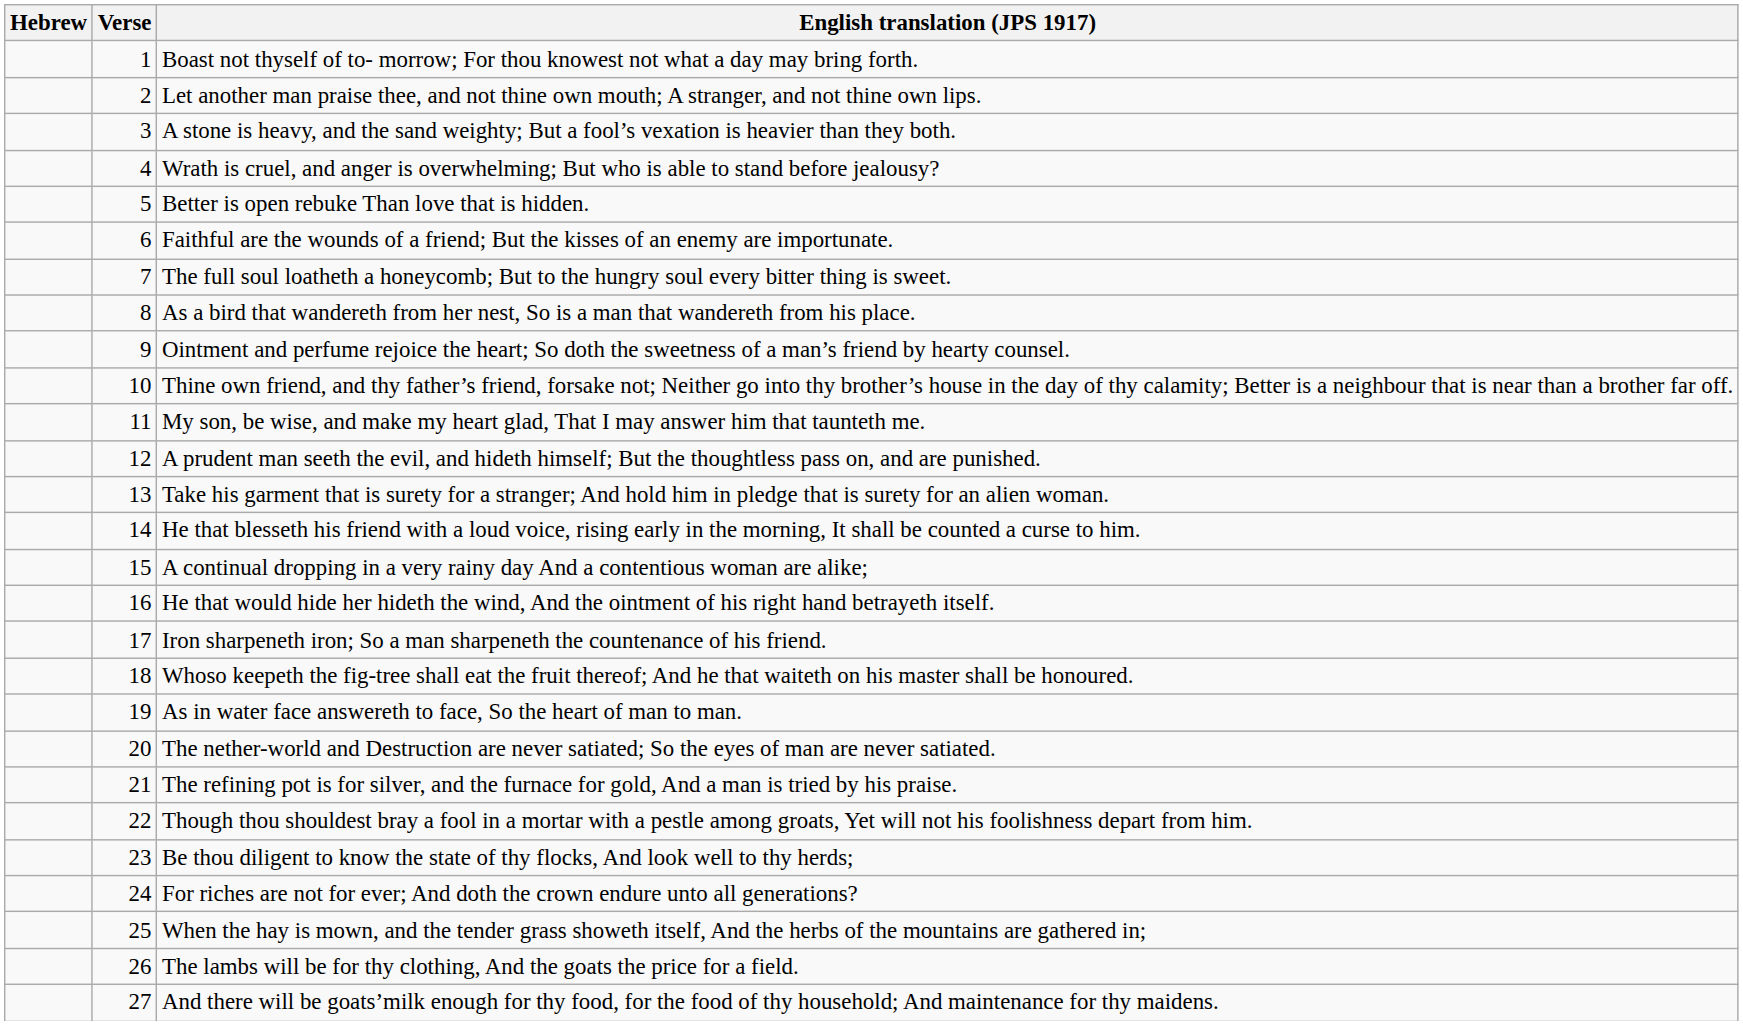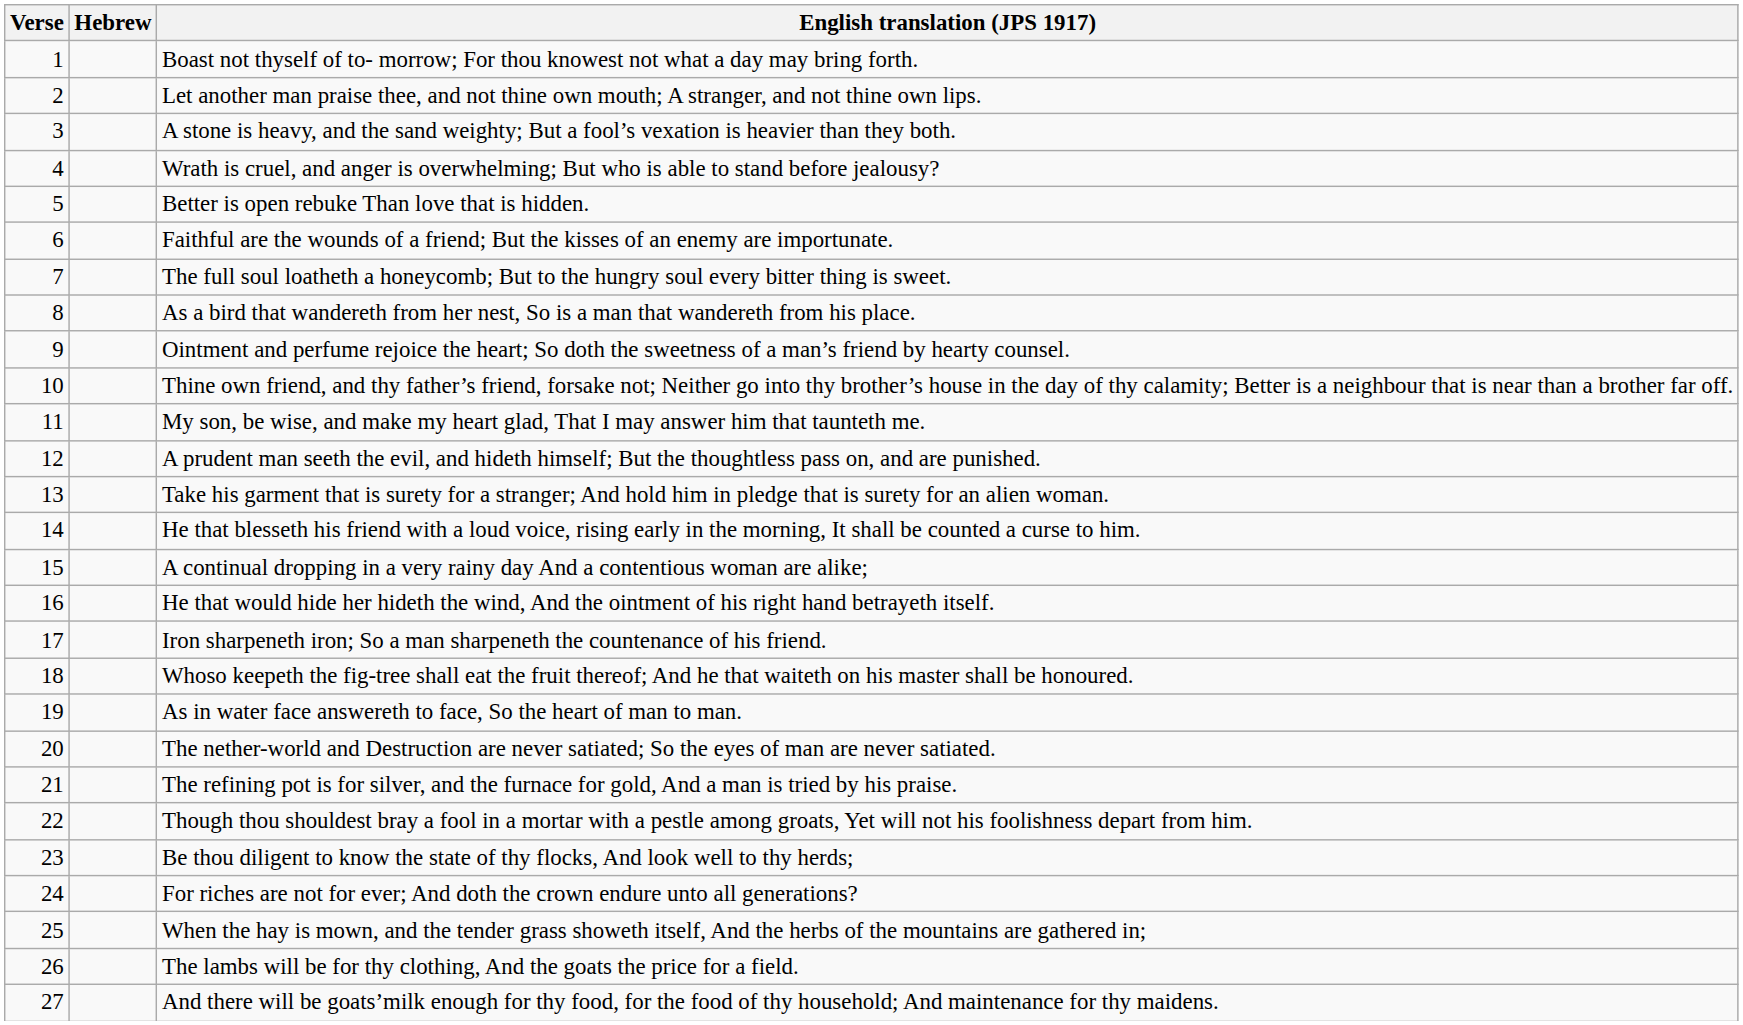 <table class="wikitable">
 <tr>
+<th>Verse</th>
 <th>Hebrew</th>
-<th>Verse</th>
 <th>English translation (JPS 1917)</th>
 </tr>
 <tr>
+<td style="text-align:right">1</td>
 <td style="text-align:right"></td>
-<td style="text-align:right">1</td>
 <td>Boast not thyself of to- morrow; For thou knowest not what a day may bring forth.</td>
 </tr>
 <tr>
+<td style="text-align:right">2</td>
 <td style="text-align:right"></td>
-<td style="text-align:right">2</td>
 <td>Let another man praise thee, and not thine own mouth; A stranger, and not thine own lips.</td>
 </tr>
 <tr>
+<td style="text-align:right">3</td>
 <td style="text-align:right"></td>
-<td style="text-align:right">3</td>
 <td>A stone is heavy, and the sand weighty; But a fool’s vexation is heavier than they both.</td>
 </tr>
 <tr>
+<td style="text-align:right">4</td>
 <td style="text-align:right"></td>
-<td style="text-align:right">4</td>
 <td>Wrath is cruel, and anger is overwhelming; But who is able to stand before jealousy?</td>
 </tr>
 <tr>
+<td style="text-align:right">5</td>
 <td style="text-align:right"></td>
-<td style="text-align:right">5</td>
 <td>Better is open rebuke Than love that is hidden.</td>
 </tr>
 <tr>
+<td style="text-align:right">6</td>
 <td style="text-align:right"></td>
-<td style="text-align:right">6</td>
 <td>Faithful are the wounds of a friend; But the kisses of an enemy are importunate.</td>
 </tr>
 <tr>
+<td style="text-align:right">7</td>
 <td style="text-align:right"></td>
-<td style="text-align:right">7</td>
 <td>The full soul loatheth a honeycomb; But to the hungry soul every bitter thing is sweet.</td>
 </tr>
 <tr>
+<td style="text-align:right">8</td>
 <td style="text-align:right"></td>
-<td style="text-align:right">8</td>
 <td>As a bird that wandereth from her nest, So is a man that wandereth from his place.</td>
 </tr>
 <tr>
+<td style="text-align:right">9</td>
 <td style="text-align:right"></td>
-<td style="text-align:right">9</td>
 <td>Ointment and perfume rejoice the heart; So doth the sweetness of a man’s friend by hearty counsel.</td>
 </tr>
 <tr>
+<td style="text-align:right">10</td>
 <td style="text-align:right"></td>
-<td style="text-align:right">10</td>
 <td>Thine own friend, and thy father’s friend, forsake not; Neither go into thy brother’s house in the day of thy calamity; Better is a neighbour that is near than a brother far off.</td>
 </tr>
 <tr>
+<td style="text-align:right">11</td>
 <td style="text-align:right"></td>
-<td style="text-align:right">11</td>
 <td>My son, be wise, and make my heart glad, That I may answer him that taunteth me.</td>
 </tr>
 <tr>
+<td style="text-align:right">12</td>
 <td style="text-align:right"></td>
-<td style="text-align:right">12</td>
 <td>A prudent man seeth the evil, and hideth himself; But the thoughtless pass on, and are punished.</td>
 </tr>
 <tr>
+<td style="text-align:right">13</td>
 <td style="text-align:right"></td>
-<td style="text-align:right">13</td>
 <td>Take his garment that is surety for a stranger; And hold him in pledge that is surety for an alien woman.</td>
 </tr>
 <tr>
+<td style="text-align:right">14</td>
 <td style="text-align:right"></td>
-<td style="text-align:right">14</td>
 <td>He that blesseth his friend with a loud voice, rising early in the morning, It shall be counted a curse to him.</td>
 </tr>
 <tr>
+<td style="text-align:right">15</td>
 <td style="text-align:right"></td>
-<td style="text-align:right">15</td>
 <td>A continual dropping in a very rainy day And a contentious woman are alike;</td>
 </tr>
 <tr>
+<td style="text-align:right">16</td>
 <td style="text-align:right"></td>
-<td style="text-align:right">16</td>
 <td>He that would hide her hideth the wind, And the ointment of his right hand betrayeth itself.</td>
 </tr>
 <tr>
+<td style="text-align:right">17</td>
 <td style="text-align:right"></td>
-<td style="text-align:right">17</td>
 <td>Iron sharpeneth iron; So a man sharpeneth the countenance of his friend.</td>
 </tr>
 <tr>
+<td style="text-align:right">18</td>
 <td style="text-align:right"></td>
-<td style="text-align:right">18</td>
 <td>Whoso keepeth the fig-tree shall eat the fruit thereof; And he that waiteth on his master shall be honoured.</td>
 </tr>
 <tr>
+<td style="text-align:right">19</td>
 <td style="text-align:right"></td>
-<td style="text-align:right">19</td>
 <td>As in water face answereth to face, So the heart of man to man.</td>
 </tr>
 <tr>
+<td style="text-align:right">20</td>
 <td style="text-align:right"></td>
-<td style="text-align:right">20</td>
 <td>The nether-world and Destruction are never satiated; So the eyes of man are never satiated.</td>
 </tr>
 <tr>
+<td style="text-align:right">21</td>
 <td style="text-align:right"></td>
-<td style="text-align:right">21</td>
 <td>The refining pot is for silver, and the furnace for gold, And a man is tried by his praise.</td>
 </tr>
 <tr>
+<td style="text-align:right">22</td>
 <td style="text-align:right"></td>
-<td style="text-align:right">22</td>
 <td>Though thou shouldest bray a fool in a mortar with a pestle among groats, Yet will not his foolishness depart from him.</td>
 </tr>
 <tr>
+<td style="text-align:right">23</td>
 <td style="text-align:right"></td>
-<td style="text-align:right">23</td>
 <td>Be thou diligent to know the state of thy flocks, And look well to thy herds;</td>
 </tr>
 <tr>
+<td style="text-align:right">24</td>
 <td style="text-align:right"></td>
-<td style="text-align:right">24</td>
 <td>For riches are not for ever; And doth the crown endure unto all generations?</td>
 </tr>
 <tr>
+<td style="text-align:right">25</td>
 <td style="text-align:right"></td>
-<td style="text-align:right">25</td>
 <td>When the hay is mown, and the tender grass showeth itself, And the herbs of the mountains are gathered in;</td>
 </tr>
 <tr>
+<td style="text-align:right">26</td>
 <td style="text-align:right"></td>
-<td style="text-align:right">26</td>
 <td>The lambs will be for thy clothing, And the goats the price for a field.</td>
 </tr>
 <tr>
+<td style="text-align:right">27</td>
 <td style="text-align:right"></td>
-<td style="text-align:right">27</td>
 <td>And there will be goats’milk enough for thy food, for the food of thy household; And maintenance for thy maidens.</td>
 </tr>
 </table>
